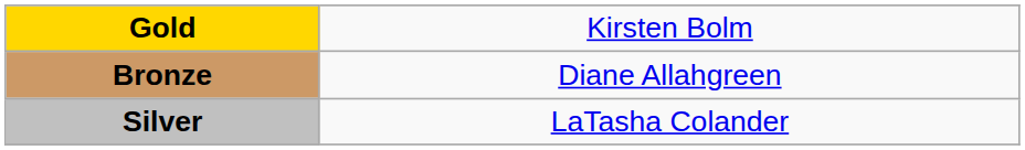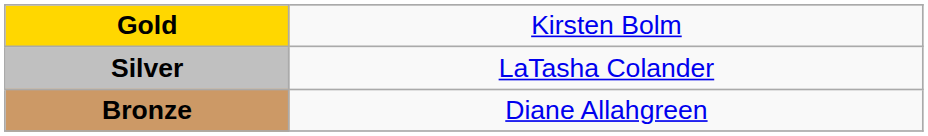 <table class="wikitable" style="text-align:center; " width="35%">
 <tr>
 <td bgcolor="gold"><strong>Gold</strong></td>
 <td><a href='#'>Kirsten Bolm</a><br>  <small><em></em></small></td>
 </tr>
 <tr>
+<td bgcolor="silver"><strong>Silver</strong></td>
+<td><a href='#'>LaTasha Colander</a><br>  <small><em></em></small></td>
+</tr>
+<tr>
 <td bgcolor="CC9966"><strong>Bronze</strong></td>
 <td><a href='#'>Diane Allahgreen</a><br>  <small><em></em></small></td>
 </tr>
-<tr>
-<td bgcolor="silver"><strong>Silver</strong></td>
-<td><a href='#'>LaTasha Colander</a><br>  <small><em></em></small></td>
-</tr>
 </table>
